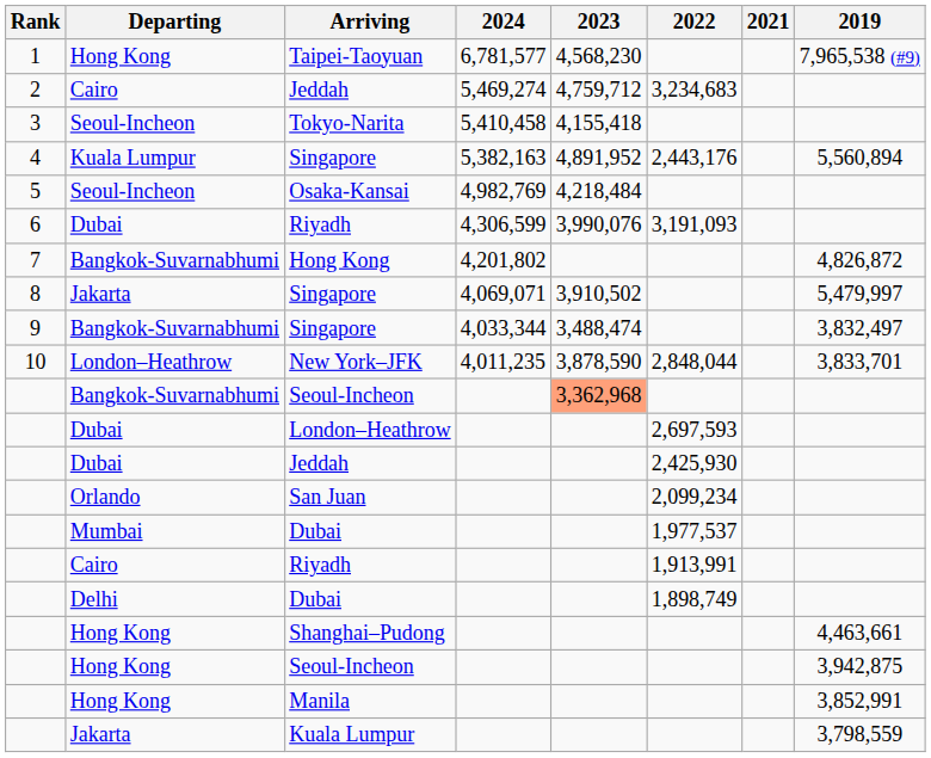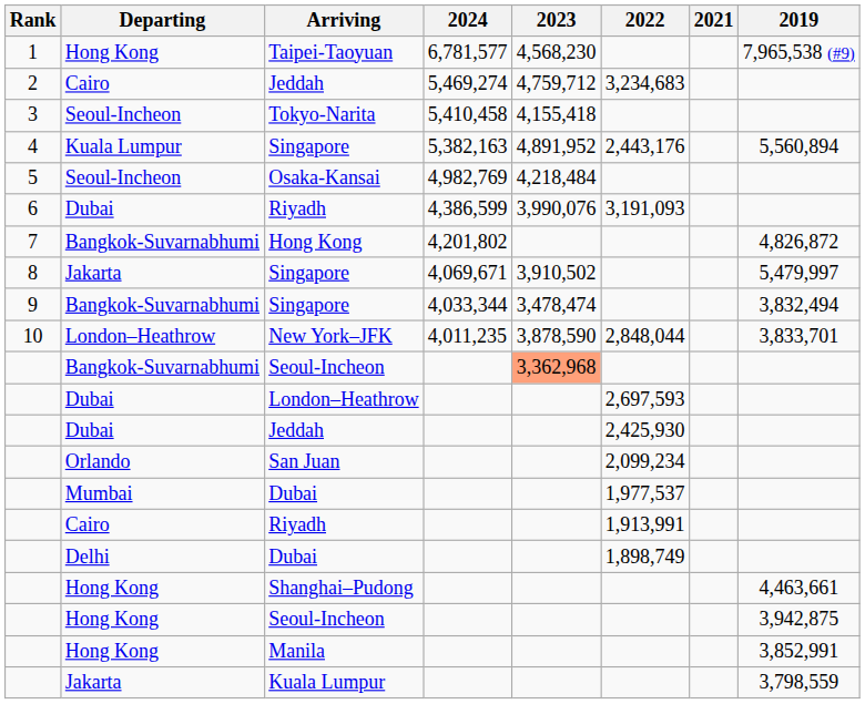 <table class="wikitable sortable">
 <tr>
 <th>Rank</th>
 <th>Departing</th>
 <th>Arriving</th>
 <th>2024</th>
 <th>2023</th>
 <th>2022</th>
 <th>2021</th>
 <th>2019</th>
 </tr>
 <tr>
 <td align="center">1</td>
 <td> <a href='#'>Hong Kong</a></td>
 <td> <a href='#'>Taipei-Taoyuan</a></td>
 <td>6,781,577</td>
 <td>4,568,230</td>
 <td align="center"></td>
 <td></td>
 <td align="center">7,965,538 <small><a href='#'>(#9)</a></small></td>
 </tr>
 <tr>
 <td align="center">2</td>
 <td> <a href='#'>Cairo</a></td>
 <td> <a href='#'>Jeddah</a></td>
 <td>5,469,274</td>
 <td>4,759,712</td>
 <td align="center">3,234,683</td>
 <td></td>
 <td align="center"></td>
 </tr>
 <tr>
 <td align="center">3</td>
 <td> <a href='#'>Seoul-Incheon</a></td>
 <td> <a href='#'>Tokyo-Narita</a></td>
 <td>5,410,458</td>
 <td>4,155,418</td>
 <td></td>
 <td></td>
 <td></td>
 </tr>
 <tr>
 <td align="center">4</td>
 <td> <a href='#'>Kuala Lumpur</a></td>
 <td> <a href='#'>Singapore</a></td>
 <td>5,382,163</td>
 <td>4,891,952</td>
 <td align="center">2,443,176</td>
 <td></td>
 <td align="center">5,560,894</td>
 </tr>
 <tr>
 <td align="center">5</td>
 <td> <a href='#'>Seoul-Incheon</a></td>
 <td> <a href='#'>Osaka-Kansai</a></td>
 <td>4,982,769</td>
 <td>4,218,484</td>
 <td align="center"></td>
 <td></td>
 <td align="center"></td>
 </tr>
 <tr>
 <td align="center">6</td>
 <td> <a href='#'>Dubai</a></td>
 <td> <a href='#'>Riyadh</a></td>
-<td>4,306,599</td>
+<td>4,386,599</td>
 <td>3,990,076</td>
 <td align="center">3,191,093</td>
 <td></td>
 <td align="center"></td>
 </tr>
 <tr>
 <td align="center">7</td>
 <td> <a href='#'>Bangkok-Suvarnabhumi</a></td>
 <td> <a href='#'>Hong Kong</a></td>
 <td>4,201,802</td>
 <td></td>
 <td align="center"></td>
 <td></td>
 <td align="center">4,826,872</td>
 </tr>
 <tr>
 <td align="center">8</td>
 <td> <a href='#'>Jakarta</a></td>
 <td> <a href='#'>Singapore</a></td>
-<td>4,069,071</td>
+<td>4,069,671</td>
 <td>3,910,502</td>
 <td align="center"></td>
 <td></td>
 <td align="center">5,479,997</td>
 </tr>
 <tr>
 <td align="center">9</td>
 <td> <a href='#'>Bangkok-Suvarnabhumi</a></td>
 <td> <a href='#'>Singapore</a></td>
 <td>4,033,344</td>
-<td>3,488,474</td>
+<td>3,478,474</td>
 <td align="center"></td>
 <td></td>
-<td align="center">3,832,497</td>
+<td align="center">3,832,494</td>
 </tr>
 <tr>
 <td align="center">10</td>
 <td> <a href='#'>London–Heathrow</a></td>
 <td> <a href='#'>New York–JFK</a></td>
 <td>4,011,235</td>
 <td>3,878,590</td>
 <td align="center">2,848,044</td>
 <td></td>
 <td align="center">3,833,701</td>
 </tr>
 <tr>
 <td align="center"></td>
 <td> <a href='#'>Bangkok-Suvarnabhumi</a></td>
 <td> <a href='#'>Seoul-Incheon</a></td>
 <td></td>
 <td style="background: lightsalmon;">3,362,968</td>
 <td></td>
 <td></td>
 <td></td>
 </tr>
 <tr>
 <td align="center"></td>
 <td> <a href='#'>Dubai</a></td>
 <td> <a href='#'>London–Heathrow</a></td>
 <td></td>
 <td></td>
 <td align="center">2,697,593</td>
 <td></td>
 <td align="center"></td>
 </tr>
 <tr>
 <td align="center"></td>
 <td> <a href='#'>Dubai</a></td>
 <td> <a href='#'>Jeddah</a></td>
 <td></td>
 <td></td>
 <td align="center">2,425,930</td>
 <td></td>
 <td align="center"></td>
 </tr>
 <tr>
 <td align="center"></td>
 <td> <a href='#'>Orlando</a></td>
 <td> <a href='#'>San Juan</a></td>
 <td></td>
 <td></td>
 <td align="center">2,099,234</td>
 <td></td>
 <td align="center"></td>
 </tr>
 <tr>
 <td align="center"></td>
 <td> <a href='#'>Mumbai</a></td>
 <td> <a href='#'>Dubai</a></td>
 <td></td>
 <td></td>
 <td align="center">1,977,537</td>
 <td></td>
 <td align="center"></td>
 </tr>
 <tr>
 <td align="center"></td>
 <td> <a href='#'>Cairo</a></td>
 <td> <a href='#'>Riyadh</a></td>
 <td></td>
 <td></td>
 <td align="center">1,913,991</td>
 <td></td>
 <td align="center"></td>
 </tr>
 <tr>
 <td align="center"></td>
 <td> <a href='#'>Delhi</a></td>
 <td> <a href='#'>Dubai</a></td>
 <td></td>
 <td></td>
 <td align="center">1,898,749</td>
 <td></td>
 <td align="center"></td>
 </tr>
 <tr>
 <td align="center"></td>
 <td> <a href='#'>Hong Kong</a></td>
 <td> <a href='#'>Shanghai–Pudong</a></td>
 <td></td>
 <td></td>
 <td align="center"></td>
 <td></td>
 <td align="center">4,463,661</td>
 </tr>
 <tr>
 <td align="center"></td>
 <td> <a href='#'>Hong Kong</a></td>
 <td> <a href='#'>Seoul-Incheon</a></td>
 <td></td>
 <td></td>
 <td align="center"></td>
 <td></td>
 <td align="center">3,942,875</td>
 </tr>
 <tr>
 <td align="center"></td>
 <td> <a href='#'>Hong Kong</a></td>
 <td> <a href='#'>Manila</a></td>
 <td></td>
 <td></td>
 <td align="center"></td>
 <td></td>
 <td align="center">3,852,991</td>
 </tr>
 <tr>
 <td align="center"></td>
 <td> <a href='#'>Jakarta</a></td>
 <td> <a href='#'>Kuala Lumpur</a></td>
 <td></td>
 <td></td>
 <td align="center"></td>
 <td></td>
 <td align="center">3,798,559</td>
 </tr>
 </table>
